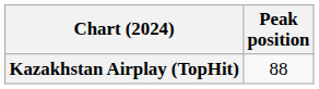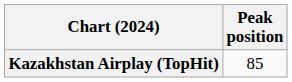 <table class="wikitable plainrowheaders" style="text-align:center">
 <tr>
 <th scope="col">Chart (2024)</th>
 <th scope="col">Peak<br>position</th>
 </tr>
 <tr>
 <th scope="row">Kazakhstan Airplay (TopHit)</th>
-<td>88</td>
+<td>85</td>
 </tr>
 </table>
